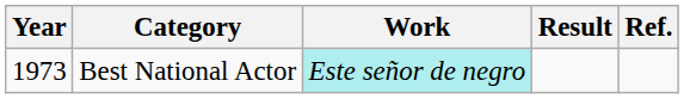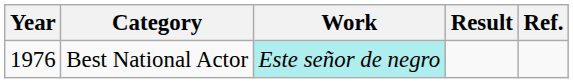 <table class="wikitable sortable">
 <tr>
 <th>Year</th>
 <th>Category</th>
 <th>Work</th>
 <th>Result</th>
 <th>Ref.</th>
 </tr>
 <tr>
-<td>1973</td>
+<td>1976</td>
 <td>Best National Actor</td>
 <td style="background: paleturquoise;"><em>Este señor de negro</em></td>
 <td></td>
 <td></td>
 </tr>
 </table>
